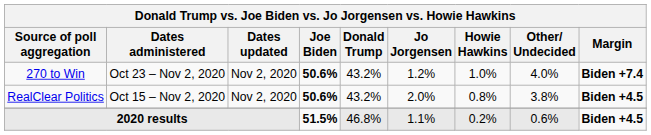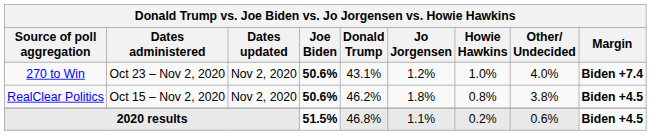 <table class="wikitable sortable nowrap" style="text-align:center;font-size:90%;line-height:20px">
 <tr>
 <th colspan="9">Donald Trump vs. Joe Biden vs. Jo Jorgensen vs. Howie Hawkins</th>
 </tr>
 <tr style=line-height:1.2>
 <th>Source of poll<br>aggregation</th>
 <th>Dates<br>administered</th>
 <th>Dates<br>updated</th>
 <th>Joe<br>Biden</th>
 <th>Donald<br>Trump</th>
 <th>Jo<br>Jorgensen</th>
 <th>Howie<br>Hawkins</th>
 <th>Other/<br>Undecided</th>
 <th>Margin</th>
 </tr>
 <tr>
 <td><a href='#'>270 to Win</a></td>
 <td>Oct 23 – Nov 2, 2020</td>
 <td>Nov 2, 2020</td>
 <td><strong>50.6%</strong></td>
-<td>43.2%</td>
+<td>43.1%</td>
 <td>1.2%</td>
 <td>1.0%</td>
 <td>4.0%</td>
 <td><strong>Biden +7.4</strong></td>
 </tr>
 <tr>
 <td><a href='#'>RealClear Politics</a></td>
 <td>Oct 15 – Nov 2, 2020</td>
 <td>Nov 2, 2020</td>
 <td><strong>50.6%</strong></td>
-<td>43.2%</td>
-<td>2.0%</td>
+<td>46.2%</td>
+<td>1.8%</td>
 <td>0.8%</td>
 <td>3.8%</td>
 <td><strong>Biden +4.5</strong></td>
 </tr>
 <tr>
 </tr>
 <tr>
 <td colspan="3"; style="background:#E9E9E9;"><strong>2020 results</strong></td>
 <td><strong>51.5%</strong></td>
 <td style="background:#E9E9E9;">46.8%</td>
 <td style="background:#E9E9E9;">1.1%</td>
 <td style="background:#E9E9E9;">0.2%</td>
 <td style="background:#E9E9E9;">0.6%</td>
 <td><strong>Biden +4.5</strong></td>
 </tr>
 </table>
